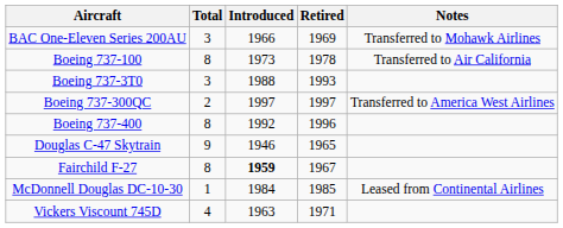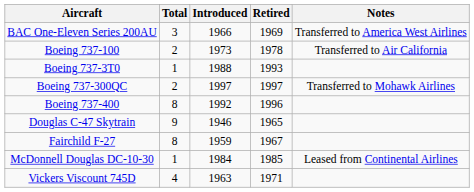 <table class="wikitable" style="margin:0.5em auto; text-align:center">
 <tr>
 <th>Aircraft</th>
 <th>Total</th>
 <th>Introduced</th>
 <th>Retired</th>
 <th>Notes</th>
 </tr>
 <tr>
 <td><a href='#'>BAC One-Eleven Series 200AU</a></td>
 <td>3</td>
 <td>1966</td>
 <td>1969</td>
-<td>Transferred to <a href='#'>Mohawk Airlines</a></td>
+<td>Transferred to <a href='#'>America West Airlines</a></td>
 </tr>
 <tr>
 <td><a href='#'>Boeing 737-100</a></td>
-<td>8</td>
+<td>2</td>
 <td>1973</td>
 <td>1978</td>
 <td>Transferred to <a href='#'>Air California</a></td>
 </tr>
 <tr>
 <td><a href='#'>Boeing 737-3T0</a></td>
-<td>3</td>
+<td>1</td>
 <td>1988</td>
 <td>1993</td>
 <td></td>
 </tr>
 <tr>
 <td><a href='#'>Boeing 737-300QC</a></td>
 <td>2</td>
 <td>1997</td>
 <td>1997</td>
-<td>Transferred to <a href='#'>America West Airlines</a></td>
+<td>Transferred to <a href='#'>Mohawk Airlines</a></td>
 </tr>
 <tr>
 <td><a href='#'>Boeing 737-400</a></td>
 <td>8</td>
 <td>1992</td>
 <td>1996</td>
 <td></td>
 </tr>
 <tr>
 <td><a href='#'>Douglas C-47 Skytrain</a></td>
 <td>9</td>
 <td>1946</td>
 <td>1965</td>
 <td></td>
 </tr>
 <tr>
 <td><a href='#'>Fairchild F-27</a></td>
 <td>8</td>
-<td><strong>1959</strong></td>
+<td>1959</td>
 <td>1967</td>
 <td></td>
 </tr>
 <tr>
 <td><a href='#'>McDonnell Douglas DC-10-30</a></td>
 <td>1</td>
 <td>1984</td>
 <td>1985</td>
 <td>Leased from <a href='#'>Continental Airlines</a></td>
 </tr>
 <tr>
 <td><a href='#'>Vickers Viscount 745D</a></td>
 <td>4</td>
 <td>1963</td>
 <td>1971</td>
 <td></td>
 </tr>
 </table>
